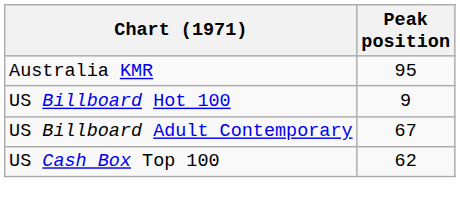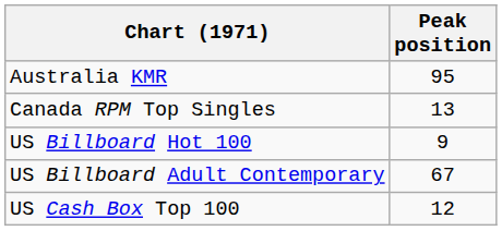 <table class="wikitable sortable">
 <tr>
 <th align="left">Chart (1971)</th>
 <th align="left">Peak<br>position</th>
 </tr>
 <tr>
 <td align="left">Australia <a href='#'>KMR</a></td>
 <td style="text-align:center;">95</td>
+</tr>
+<tr>
+<td align="left">Canada <em>RPM</em> Top Singles</td>
+<td style="text-align:center;">13</td>
 </tr>
 <tr>
 <td align="left">US <em><a href='#'>Billboard</a></em> <a href='#'>Hot 100</a></td>
 <td style="text-align:center;">9</td>
 </tr>
 <tr>
 <td>US <em>Billboard</em> <a href='#'>Adult Contemporary</a></td>
 <td style="text-align:center;">67</td>
 </tr>
 <tr>
 <td align="left">US <em><a href='#'>Cash Box</a></em> Top 100</td>
-<td style="text-align:center;">62</td>
+<td style="text-align:center;">12</td>
 </tr>
 </table>
